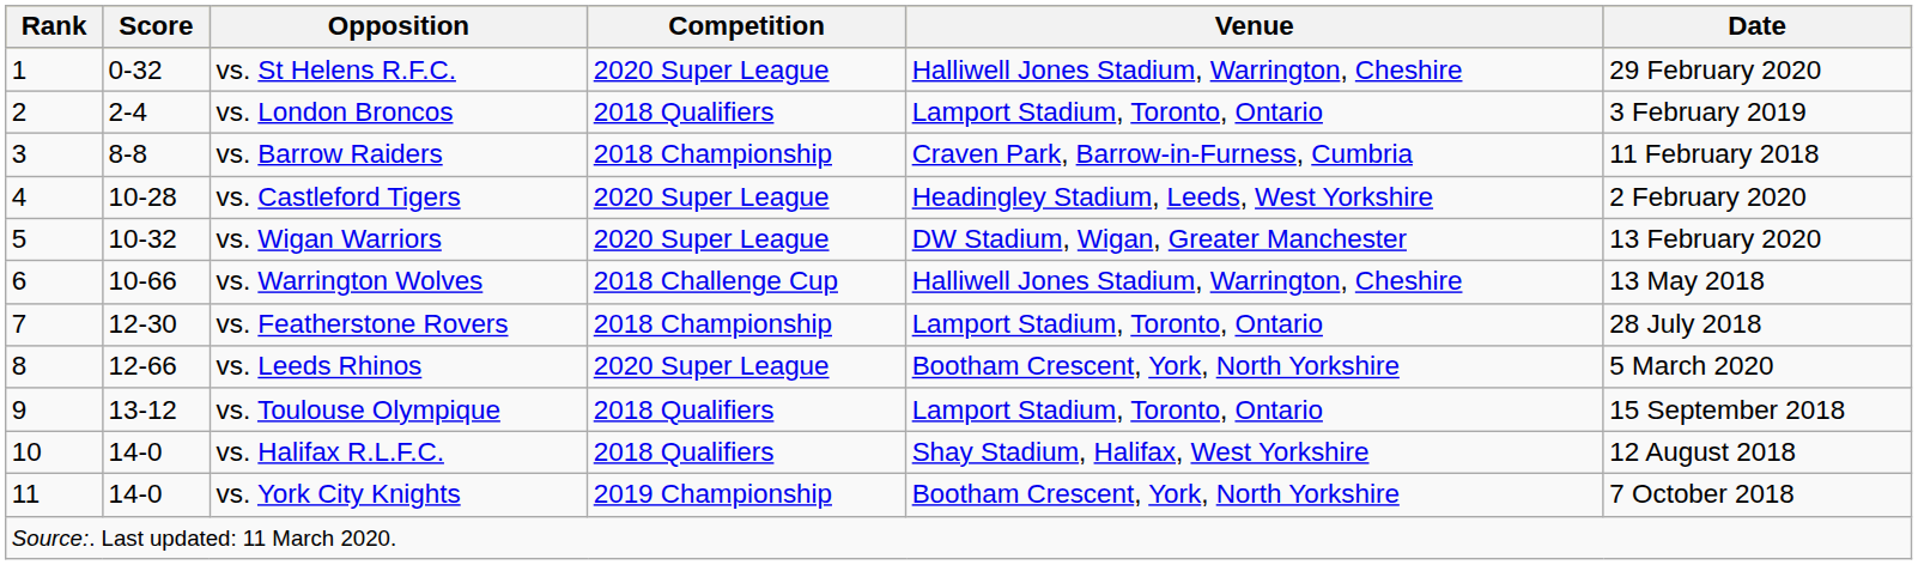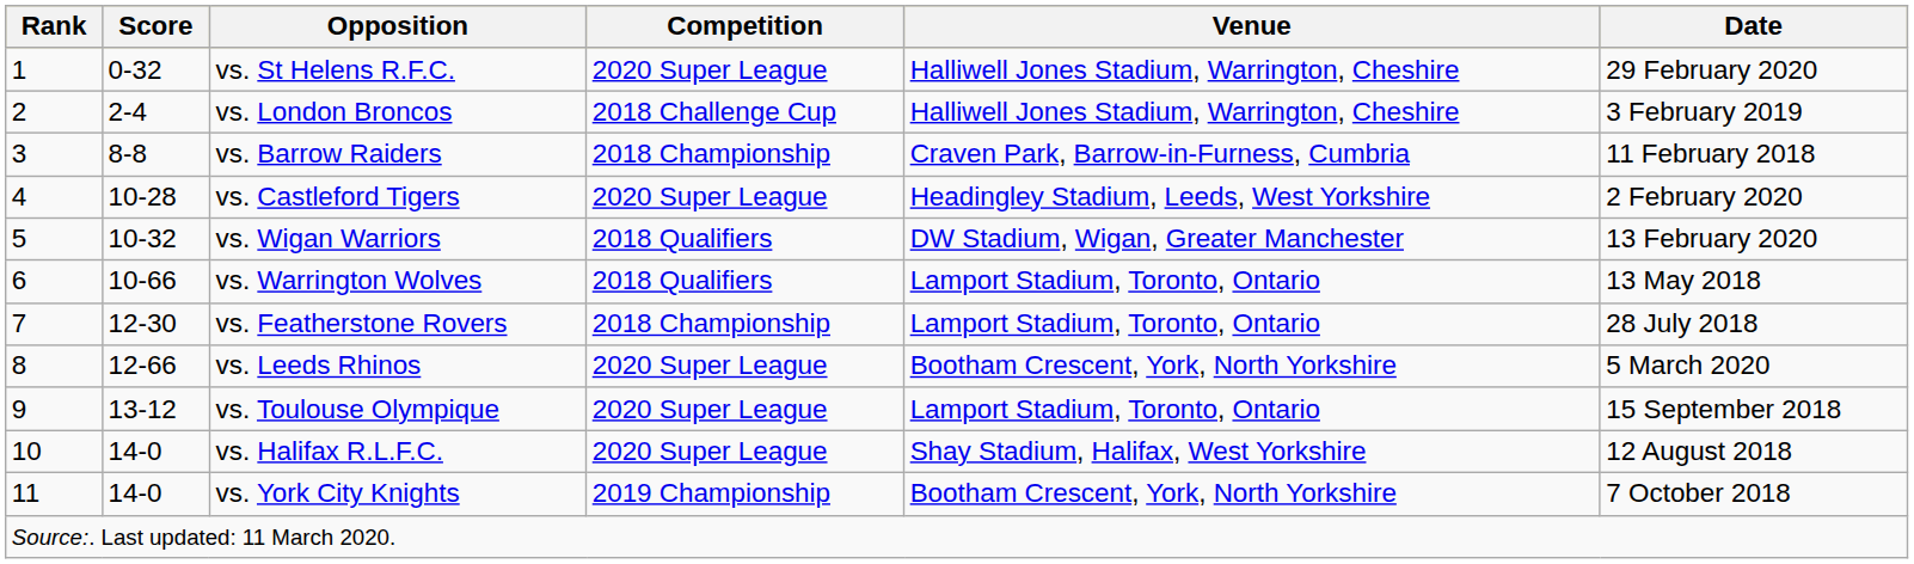 <table class="wikitable sortable" style="width:90%;">
 <tr style="background:#bdb76b;">
 <th>Rank</th>
 <th>Score</th>
 <th>Opposition</th>
 <th>Competition</th>
 <th>Venue</th>
 <th>Date</th>
 </tr>
 <tr>
 <td>1</td>
 <td>0-32</td>
 <td>vs. <a href='#'>St Helens R.F.C.</a></td>
 <td><a href='#'>2020 Super League</a></td>
 <td> <a href='#'>Halliwell Jones Stadium</a>, <a href='#'>Warrington</a>, <a href='#'>Cheshire</a></td>
 <td>29 February 2020</td>
 </tr>
 <tr>
 <td>2</td>
 <td>2-4</td>
 <td>vs. <a href='#'>London Broncos</a></td>
-<td><a href='#'>2018 Qualifiers</a></td>
-<td> <a href='#'>Lamport Stadium</a>, <a href='#'>Toronto</a>, <a href='#'>Ontario</a></td>
+<td><a href='#'>2018 Challenge Cup</a></td>
+<td> <a href='#'>Halliwell Jones Stadium</a>, <a href='#'>Warrington</a>, <a href='#'>Cheshire</a></td>
 <td>3 February 2019</td>
 </tr>
 <tr>
 <td>3</td>
 <td>8-8</td>
 <td>vs. <a href='#'>Barrow Raiders</a></td>
 <td><a href='#'>2018 Championship</a></td>
 <td> <a href='#'>Craven Park</a>, <a href='#'>Barrow-in-Furness</a>, <a href='#'>Cumbria</a></td>
 <td>11 February 2018</td>
 </tr>
 <tr>
 <td>4</td>
 <td>10-28</td>
 <td>vs. <a href='#'>Castleford Tigers</a></td>
 <td><a href='#'>2020 Super League</a></td>
 <td> <a href='#'>Headingley Stadium</a>, <a href='#'>Leeds</a>, <a href='#'>West Yorkshire</a></td>
 <td>2 February 2020</td>
 </tr>
 <tr>
 <td>5</td>
 <td>10-32</td>
 <td>vs. <a href='#'>Wigan Warriors</a></td>
-<td><a href='#'>2020 Super League</a></td>
+<td><a href='#'>2018 Qualifiers</a></td>
 <td> <a href='#'>DW Stadium</a>, <a href='#'>Wigan</a>, <a href='#'>Greater Manchester</a></td>
 <td>13 February 2020</td>
 </tr>
 <tr>
 <td>6</td>
 <td>10-66</td>
 <td>vs. <a href='#'>Warrington Wolves</a></td>
-<td><a href='#'>2018 Challenge Cup</a></td>
-<td> <a href='#'>Halliwell Jones Stadium</a>, <a href='#'>Warrington</a>, <a href='#'>Cheshire</a></td>
+<td><a href='#'>2018 Qualifiers</a></td>
+<td> <a href='#'>Lamport Stadium</a>, <a href='#'>Toronto</a>, <a href='#'>Ontario</a></td>
 <td>13 May 2018</td>
 </tr>
 <tr>
 <td>7</td>
 <td>12-30</td>
 <td>vs. <a href='#'>Featherstone Rovers</a></td>
 <td><a href='#'>2018 Championship</a></td>
 <td> <a href='#'>Lamport Stadium</a>, <a href='#'>Toronto</a>, <a href='#'>Ontario</a></td>
 <td>28 July 2018</td>
 </tr>
 <tr>
 <td>8</td>
 <td>12-66</td>
 <td>vs. <a href='#'>Leeds Rhinos</a></td>
 <td><a href='#'>2020 Super League</a></td>
 <td> <a href='#'>Bootham Crescent</a>, <a href='#'>York</a>, <a href='#'>North Yorkshire</a></td>
 <td>5 March 2020</td>
 </tr>
 <tr>
 <td>9</td>
 <td>13-12</td>
 <td>vs. <a href='#'>Toulouse Olympique</a></td>
-<td><a href='#'>2018 Qualifiers</a></td>
+<td><a href='#'>2020 Super League</a></td>
 <td> <a href='#'>Lamport Stadium</a>, <a href='#'>Toronto</a>, <a href='#'>Ontario</a></td>
 <td>15 September 2018</td>
 </tr>
 <tr>
 <td>10</td>
 <td>14-0</td>
 <td>vs. <a href='#'>Halifax R.L.F.C.</a></td>
-<td><a href='#'>2018 Qualifiers</a></td>
+<td><a href='#'>2020 Super League</a></td>
 <td> <a href='#'>Shay Stadium</a>, <a href='#'>Halifax</a>, <a href='#'>West Yorkshire</a></td>
 <td>12 August 2018</td>
 </tr>
 <tr>
 <td>11</td>
 <td>14-0</td>
 <td>vs. <a href='#'>York City Knights</a></td>
 <td><a href='#'>2019 Championship</a></td>
 <td> <a href='#'>Bootham Crescent</a>, <a href='#'>York</a>, <a href='#'>North Yorkshire</a></td>
 <td>7 October 2018</td>
 </tr>
 <tr>
 <td colspan="7"><small><em>Source:</em>. Last updated: 11 March 2020.</small></td>
 </tr>
 </table>
